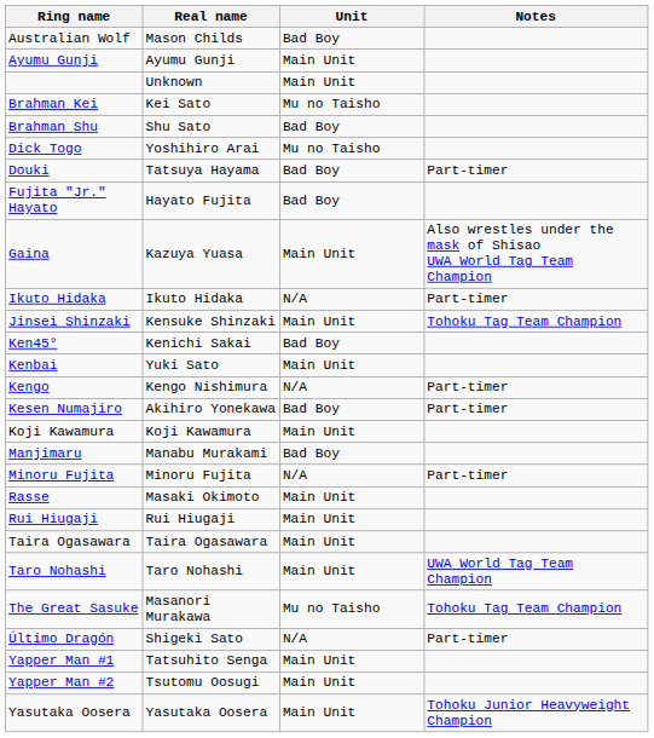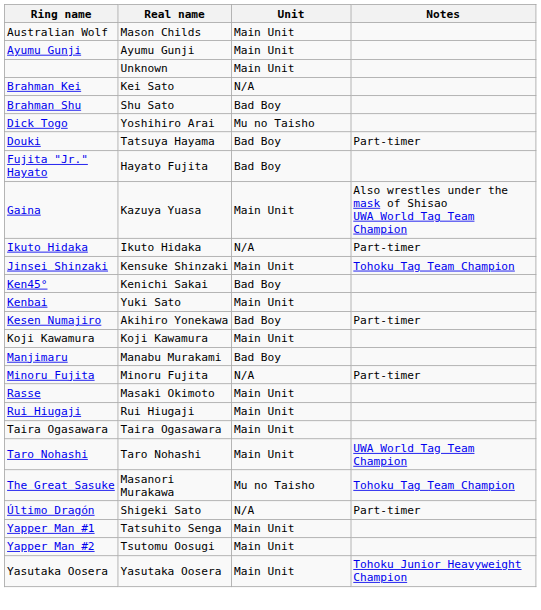 <table class="wikitable sortable" align="left center" width="70%">
 <tr>
 <th width="19%">Ring name</th>
 <th width="19%">Real name</th>
 <th width="20%">Unit</th>
 <th width="31%">Notes</th>
 </tr>
 <tr>
 <td>Australian Wolf</td>
 <td>Mason Childs</td>
-<td>Bad Boy</td>
+<td>Main Unit</td>
 <td></td>
 </tr>
 <tr>
 <td><a href='#'>Ayumu Gunji</a></td>
 <td>Ayumu Gunji</td>
 <td>Main Unit</td>
 <td></td>
 </tr>
 <tr>
 <td></td>
 <td>Unknown</td>
 <td>Main Unit</td>
 <td></td>
 </tr>
 <tr>
 <td><a href='#'>Brahman Kei</a></td>
 <td>Kei Sato</td>
-<td>Mu no Taisho</td>
+<td>N/A</td>
 <td></td>
 </tr>
 <tr>
 <td><a href='#'>Brahman Shu</a></td>
 <td>Shu Sato</td>
 <td>Bad Boy</td>
 <td></td>
 </tr>
 <tr>
 <td><a href='#'>Dick Togo</a></td>
 <td>Yoshihiro Arai</td>
 <td>Mu no Taisho</td>
 <td></td>
 </tr>
 <tr>
 <td><a href='#'>Douki</a></td>
 <td>Tatsuya Hayama</td>
 <td>Bad Boy</td>
 <td>Part-timer</td>
 </tr>
 <tr>
 <td><a href='#'>Fujita "Jr." Hayato</a></td>
 <td>Hayato Fujita</td>
 <td>Bad Boy</td>
 <td></td>
 </tr>
 <tr>
 <td><a href='#'>Gaina</a></td>
 <td>Kazuya Yuasa</td>
 <td>Main Unit</td>
 <td>Also wrestles under the <a href='#'>mask</a> of Shisao<br><a href='#'>UWA World Tag Team Champion</a></td>
 </tr>
 <tr>
 <td><a href='#'>Ikuto Hidaka</a></td>
 <td>Ikuto Hidaka</td>
 <td>N/A</td>
 <td>Part-timer</td>
 </tr>
 <tr>
 <td><a href='#'>Jinsei Shinzaki</a></td>
 <td>Kensuke Shinzaki</td>
 <td>Main Unit</td>
 <td><a href='#'>Tohoku Tag Team Champion</a></td>
 </tr>
 <tr>
 <td><a href='#'>Ken45°</a></td>
 <td>Kenichi Sakai</td>
 <td>Bad Boy</td>
 <td></td>
 </tr>
 <tr>
 <td><a href='#'>Kenbai</a></td>
 <td>Yuki Sato</td>
 <td>Main Unit</td>
 <td></td>
-</tr>
-<tr>
-<td><a href='#'>Kengo</a></td>
-<td>Kengo Nishimura</td>
-<td>N/A</td>
-<td>Part-timer</td>
 </tr>
 <tr>
 <td><a href='#'>Kesen Numajiro</a></td>
 <td>Akihiro Yonekawa</td>
 <td>Bad Boy</td>
 <td>Part-timer</td>
 </tr>
 <tr>
 <td>Koji Kawamura</td>
 <td>Koji Kawamura</td>
 <td>Main Unit</td>
 <td></td>
 </tr>
 <tr>
 <td><a href='#'>Manjimaru</a></td>
 <td>Manabu Murakami</td>
 <td>Bad Boy</td>
 <td></td>
 </tr>
 <tr>
 <td><a href='#'>Minoru Fujita</a></td>
 <td>Minoru Fujita</td>
 <td>N/A</td>
 <td>Part-timer</td>
 </tr>
 <tr>
 <td><a href='#'>Rasse</a></td>
 <td>Masaki Okimoto</td>
 <td>Main Unit</td>
 <td></td>
 </tr>
 <tr>
 <td><a href='#'>Rui Hiugaji</a></td>
 <td>Rui Hiugaji</td>
 <td>Main Unit</td>
 <td></td>
 </tr>
 <tr>
 <td>Taira Ogasawara</td>
 <td>Taira Ogasawara</td>
 <td>Main Unit</td>
 <td></td>
 </tr>
 <tr>
 <td><a href='#'>Taro Nohashi</a></td>
 <td>Taro Nohashi</td>
 <td>Main Unit</td>
 <td><a href='#'>UWA World Tag Team Champion</a></td>
 </tr>
 <tr>
 <td><a href='#'>The Great Sasuke</a></td>
 <td>Masanori Murakawa</td>
 <td>Mu no Taisho</td>
 <td><a href='#'>Tohoku Tag Team Champion</a></td>
 </tr>
 <tr>
 <td><a href='#'>Último Dragón</a></td>
 <td>Shigeki Sato</td>
 <td>N/A</td>
 <td>Part-timer</td>
 </tr>
 <tr>
 <td><a href='#'>Yapper Man #1</a></td>
 <td>Tatsuhito Senga</td>
 <td>Main Unit</td>
 <td></td>
 </tr>
 <tr>
 <td><a href='#'>Yapper Man #2</a></td>
 <td>Tsutomu Oosugi</td>
 <td>Main Unit</td>
 <td></td>
 </tr>
 <tr>
 <td>Yasutaka Oosera</td>
 <td>Yasutaka Oosera</td>
 <td>Main Unit</td>
 <td><a href='#'>Tohoku Junior Heavyweight Champion</a></td>
 </tr>
 </table>
